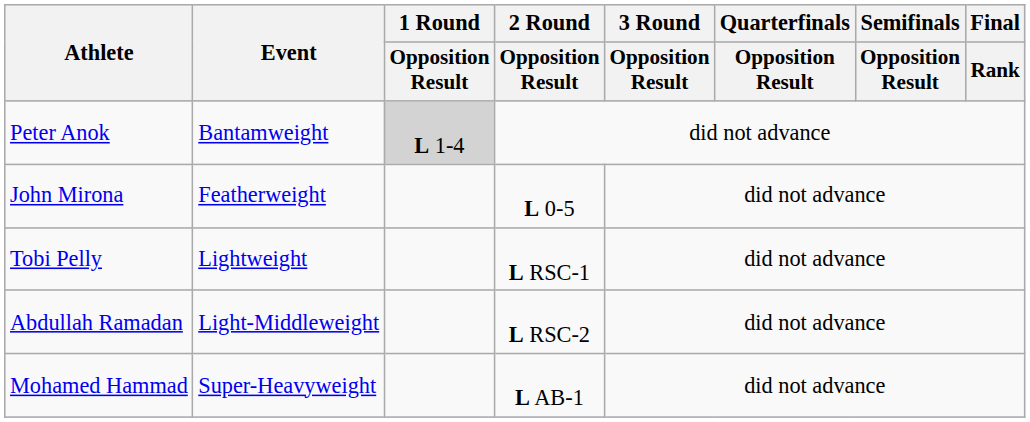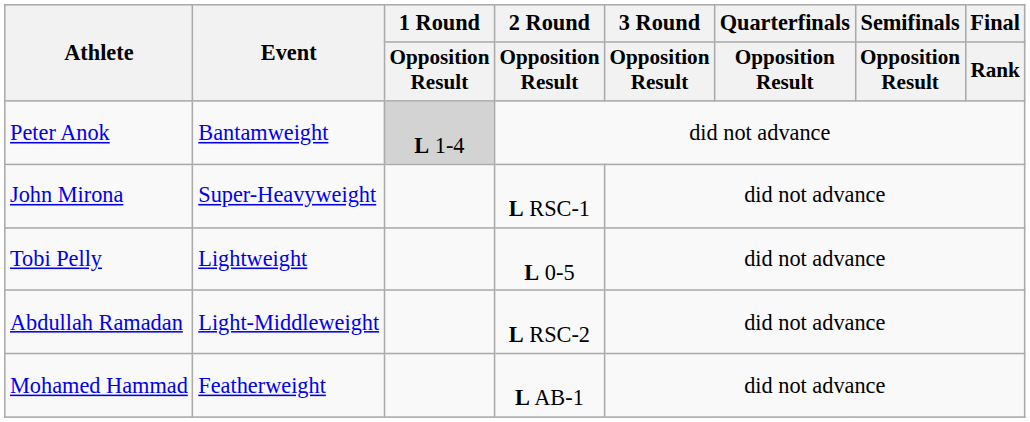 <table class="wikitable" style="font-size:90%">
 <tr>
 <th rowspan="2">Athlete</th>
 <th rowspan="2">Event</th>
 <th>1 Round</th>
 <th>2 Round</th>
 <th>3 Round</th>
 <th>Quarterfinals</th>
 <th>Semifinals</th>
 <th colspan=2>Final</th>
 </tr>
 <tr style="font-size:95%">
 <th>Opposition<br>Result</th>
 <th>Opposition<br>Result</th>
 <th>Opposition<br>Result</th>
 <th>Opposition<br>Result</th>
 <th>Opposition<br>Result</th>
 <th colspan=2>Rank</th>
 </tr>
 <tr align=center>
 <td align=left><a href='#'>Peter Anok</a></td>
 <td align=left><a href='#'>Bantamweight</a></td>
 <td style="background: lightgrey;"><br><strong>L</strong> 1-4</td>
 <td colspan=6>did not advance</td>
 </tr>
 <tr align=center>
 <td align=left><a href='#'>John Mirona</a></td>
-<td align=left><a href='#'>Featherweight</a></td>
+<td align=left><a href='#'>Super-Heavyweight</a></td>
 <td></td>
-<td><br><strong>L</strong> 0-5</td>
+<td><br><strong>L</strong> RSC-1</td>
 <td colspan=5>did not advance</td>
 </tr>
 <tr align=center>
 <td align=left><a href='#'>Tobi Pelly</a></td>
 <td align=left><a href='#'>Lightweight</a></td>
 <td></td>
-<td><br><strong>L</strong> RSC-1</td>
+<td><br><strong>L</strong> 0-5</td>
 <td colspan=5>did not advance</td>
 </tr>
 <tr align=center>
 <td align=left><a href='#'>Abdullah Ramadan</a></td>
 <td align=left><a href='#'>Light-Middleweight</a></td>
 <td></td>
 <td><br><strong>L</strong> RSC-2</td>
 <td colspan=5>did not advance</td>
 </tr>
 <tr align=center>
 <td align=left><a href='#'>Mohamed Hammad</a></td>
-<td align=left><a href='#'>Super-Heavyweight</a></td>
+<td align=left><a href='#'>Featherweight</a></td>
 <td></td>
 <td><br><strong>L</strong> AB-1</td>
 <td colspan=5>did not advance</td>
 </tr>
 </table>
